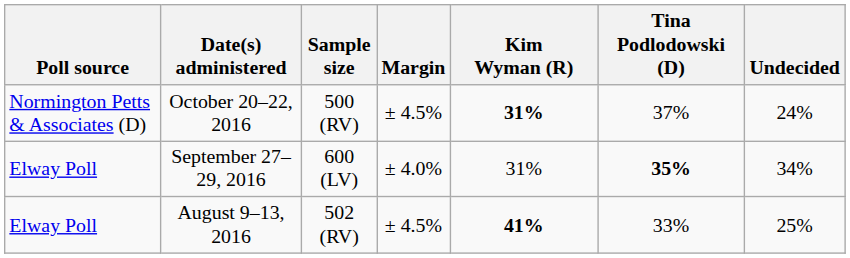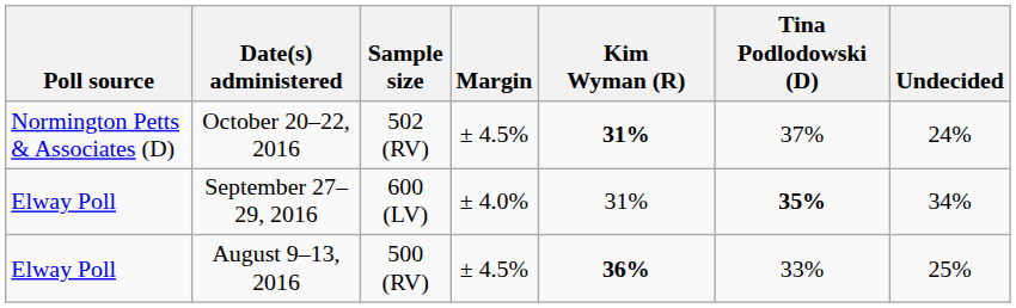 <table class="wikitable" style="font-size:90%;text-align:center;">
 <tr valign=bottom>
 <th>Poll source</th>
 <th>Date(s)<br>administered</th>
 <th>Sample<br>size</th>
 <th>Margin<br></th>
 <th style="width:100px;">Kim<br>Wyman (R)</th>
 <th style="width:100px;">Tina<br>Podlodowski (D)</th>
 <th>Undecided</th>
 </tr>
 <tr>
 <td style="text-align:left;"><a href='#'>Normington Petts & Associates</a> (D)</td>
 <td>October 20–22, 2016</td>
-<td>500 (RV)</td>
+<td>502 (RV)</td>
 <td>± 4.5%</td>
 <td><strong>31%</strong></td>
 <td>37%</td>
 <td>24%</td>
 </tr>
 <tr>
 <td style="text-align:left;"><a href='#'>Elway Poll</a></td>
 <td>September 27–29, 2016</td>
 <td>600 (LV)</td>
 <td>± 4.0%</td>
 <td>31%</td>
 <td><strong>35%</strong></td>
 <td>34%</td>
 </tr>
 <tr>
 <td style="text-align:left;"><a href='#'>Elway Poll</a></td>
 <td>August 9–13, 2016</td>
-<td>502 (RV)</td>
+<td>500 (RV)</td>
 <td>± 4.5%</td>
-<td><strong>41%</strong></td>
+<td><strong>36%</strong></td>
 <td>33%</td>
 <td>25%</td>
 </tr>
 </table>
